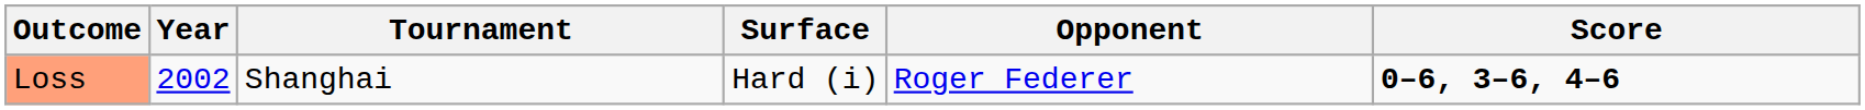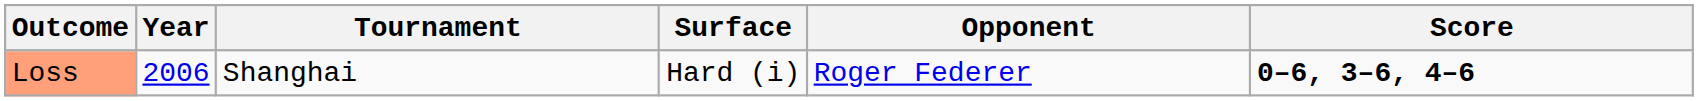 <table class="sortable wikitable">
 <tr>
 <th>Outcome</th>
 <th>Year</th>
 <th width=200>Tournament</th>
 <th>Surface</th>
 <th width=200>Opponent</th>
 <th width=200 class="unsortable">Score</th>
 </tr>
 <tr -bgcolor=FFFF99>
 <td bgcolor=FFA07A>Loss</td>
-<td><a href='#'>2002</a></td>
+<td><a href='#'>2006</a></td>
 <td>Shanghai</td>
 <td>Hard (i)</td>
 <td> <a href='#'>Roger Federer</a></td>
 <td><strong>0–6, 3–6, 4–6</strong></td>
 </tr>
 </table>
